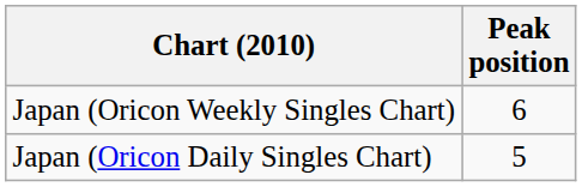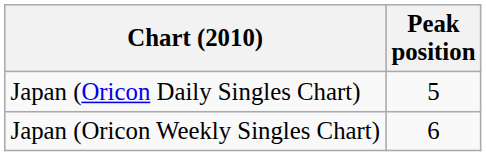 <table class="wikitable sortable" border="1">
 <tr>
 <th>Chart (2010)</th>
 <th>Peak<br>position</th>
 </tr>
 <tr>
+<td>Japan (<a href='#'>Oricon</a> Daily Singles Chart)</td>
+<td style="text-align:center;">5</td>
+</tr>
+<tr>
 <td>Japan (Oricon Weekly Singles Chart)</td>
 <td style="text-align:center;">6</td>
 </tr>
-<tr>
-<td>Japan (<a href='#'>Oricon</a> Daily Singles Chart)</td>
-<td style="text-align:center;">5</td>
-</tr>
 </table>
